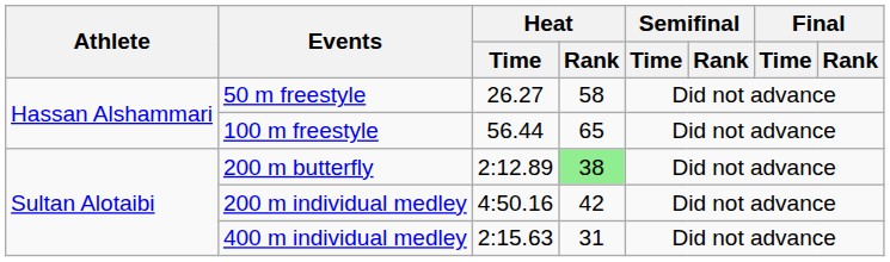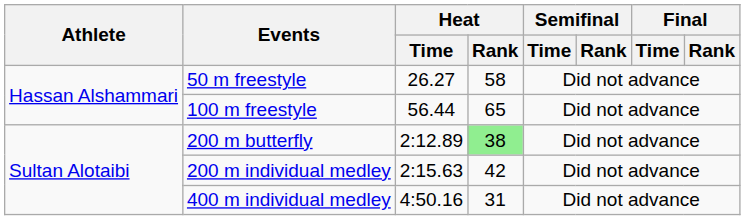 <table class=wikitable style="font-size:90%">
 <tr>
 <th rowspan="2">Athlete</th>
 <th rowspan="2">Events</th>
 <th colspan="2">Heat</th>
 <th colspan="2">Semifinal</th>
 <th colspan="2">Final</th>
 </tr>
 <tr>
 <th>Time</th>
 <th>Rank</th>
 <th>Time</th>
 <th>Rank</th>
 <th>Time</th>
 <th>Rank</th>
 </tr>
 <tr>
 <td rowspan=2><a href='#'>Hassan Alshammari</a></td>
 <td><a href='#'>50 m freestyle</a></td>
 <td align="center">26.27</td>
 <td align="center">58</td>
 <td align="center" colspan=4>Did not advance</td>
 </tr>
 <tr>
 <td><a href='#'>100 m freestyle</a></td>
 <td align="center">56.44</td>
 <td align="center">65</td>
 <td align="center" colspan=4>Did not advance</td>
 </tr>
 <tr>
 <td rowspan=3><a href='#'>Sultan Alotaibi</a></td>
 <td><a href='#'>200 m butterfly</a></td>
 <td align="center">2:12.89</td>
 <td align="center" style="background: lightgreen;">38</td>
 <td align="center" colspan=4>Did not advance</td>
 </tr>
 <tr>
 <td><a href='#'>200 m individual medley</a></td>
-<td align="center">4:50.16</td>
+<td align="center">2:15.63</td>
 <td align="center">42</td>
 <td align="center" colspan=4>Did not advance</td>
 </tr>
 <tr>
 <td><a href='#'>400 m individual medley</a></td>
-<td align="center">2:15.63</td>
+<td align="center">4:50.16</td>
 <td align="center">31</td>
 <td align="center" colspan=4>Did not advance</td>
 </tr>
 </table>
